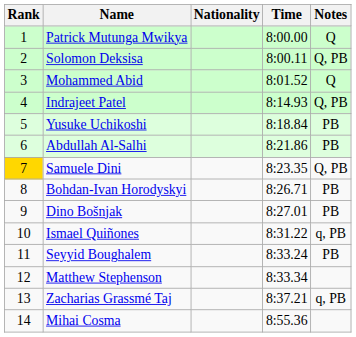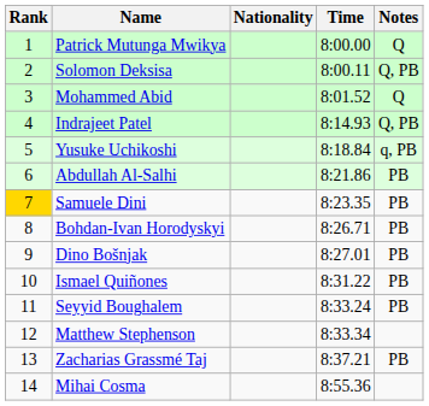 <table class="wikitable sortable" style="text-align:center">
 <tr>
 <th>Rank</th>
 <th>Name</th>
 <th>Nationality</th>
 <th>Time</th>
 <th>Notes</th>
 </tr>
 <tr bgcolor=ccffcc>
 <td>1</td>
 <td align=left><a href='#'>Patrick Mutunga Mwikya</a></td>
 <td align=left></td>
 <td>8:00.00</td>
 <td>Q</td>
 </tr>
 <tr bgcolor=ccffcc>
 <td>2</td>
 <td align=left><a href='#'>Solomon Deksisa</a></td>
 <td align=left></td>
 <td>8:00.11</td>
 <td>Q, PB</td>
 </tr>
 <tr bgcolor=ccffcc>
 <td>3</td>
 <td align=left><a href='#'>Mohammed Abid</a></td>
 <td align=left></td>
 <td>8:01.52</td>
 <td>Q</td>
 </tr>
 <tr bgcolor=ccffcc>
 <td>4</td>
 <td align=left><a href='#'>Indrajeet Patel</a></td>
 <td align=left></td>
 <td>8:14.93</td>
 <td>Q, PB</td>
 </tr>
 <tr bgcolor=ddffdd>
 <td>5</td>
 <td align=left><a href='#'>Yusuke Uchikoshi</a></td>
 <td align=left></td>
 <td>8:18.84</td>
-<td>PB</td>
+<td>q, PB</td>
 </tr>
 <tr bgcolor=ddffdd>
 <td>6</td>
 <td align=left><a href='#'>Abdullah Al-Salhi</a></td>
 <td align=left></td>
 <td>8:21.86</td>
 <td>PB</td>
 </tr>
 <tr>
 <td style="background: gold;">7</td>
 <td align=left><a href='#'>Samuele Dini</a></td>
 <td align=left></td>
 <td>8:23.35</td>
-<td>Q, PB</td>
+<td>PB</td>
 </tr>
 <tr>
 <td>8</td>
 <td align=left><a href='#'>Bohdan-Ivan Horodyskyi</a></td>
 <td align=left></td>
 <td>8:26.71</td>
 <td>PB</td>
 </tr>
 <tr>
 <td>9</td>
 <td align=left><a href='#'>Dino Bošnjak</a></td>
 <td align=left></td>
 <td>8:27.01</td>
 <td>PB</td>
 </tr>
 <tr>
 <td>10</td>
 <td align=left><a href='#'>Ismael Quiñones</a></td>
 <td align=left></td>
 <td>8:31.22</td>
-<td>q, PB</td>
+<td>PB</td>
 </tr>
 <tr>
 <td>11</td>
 <td align=left><a href='#'>Seyyid Boughalem</a></td>
 <td align=left></td>
 <td>8:33.24</td>
 <td>PB</td>
 </tr>
 <tr>
 <td>12</td>
 <td align=left><a href='#'>Matthew Stephenson</a></td>
 <td align=left></td>
 <td>8:33.34</td>
 <td></td>
 </tr>
 <tr>
 <td>13</td>
 <td align=left><a href='#'>Zacharias Grassmé Taj</a></td>
 <td align=left></td>
 <td>8:37.21</td>
-<td>q, PB</td>
+<td>PB</td>
 </tr>
 <tr>
 <td>14</td>
 <td align=left><a href='#'>Mihai Cosma</a></td>
 <td align=left></td>
 <td>8:55.36</td>
 <td></td>
 </tr>
 </table>
